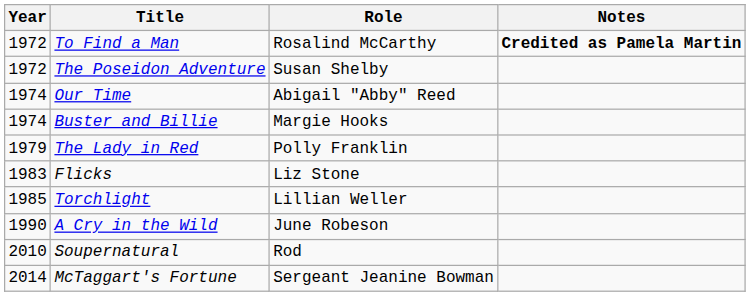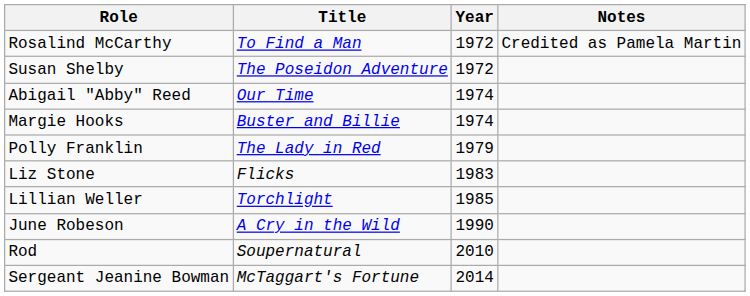 <table class="wikitable sortable">
 <tr>
+<th>Role</th>
+<th>Title</th>
 <th>Year</th>
-<th>Title</th>
-<th>Role</th>
 <th class="unsortable">Notes</th>
 </tr>
 <tr>
+<td>Rosalind McCarthy</td>
+<td><em><a href='#'>To Find a Man</a></em></td>
 <td>1972</td>
-<td><em><a href='#'>To Find a Man</a></em></td>
-<td>Rosalind McCarthy</td>
-<td><strong>Credited as Pamela Martin</strong></td>
+<td>Credited as Pamela Martin</td>
 </tr>
 <tr>
+<td>Susan Shelby</td>
+<td><em><a href='#'>The Poseidon Adventure</a></em></td>
 <td>1972</td>
-<td><em><a href='#'>The Poseidon Adventure</a></em></td>
-<td>Susan Shelby</td>
 <td></td>
 </tr>
 <tr>
+<td>Abigail "Abby" Reed</td>
+<td><em><a href='#'>Our Time</a></em></td>
 <td>1974</td>
-<td><em><a href='#'>Our Time</a></em></td>
-<td>Abigail "Abby" Reed</td>
 <td></td>
 </tr>
 <tr>
+<td>Margie Hooks</td>
+<td><em><a href='#'>Buster and Billie</a></em></td>
 <td>1974</td>
-<td><em><a href='#'>Buster and Billie</a></em></td>
-<td>Margie Hooks</td>
 <td></td>
 </tr>
 <tr>
+<td>Polly Franklin</td>
+<td><em><a href='#'>The Lady in Red</a></em></td>
 <td>1979</td>
-<td><em><a href='#'>The Lady in Red</a></em></td>
-<td>Polly Franklin</td>
 <td></td>
 </tr>
 <tr>
+<td>Liz Stone</td>
+<td><em>Flicks</em></td>
 <td>1983</td>
-<td><em>Flicks</em></td>
-<td>Liz Stone</td>
 <td></td>
 </tr>
 <tr>
+<td>Lillian Weller</td>
+<td><em><a href='#'>Torchlight</a></em></td>
 <td>1985</td>
-<td><em><a href='#'>Torchlight</a></em></td>
-<td>Lillian Weller</td>
 <td></td>
 </tr>
 <tr>
+<td>June Robeson</td>
+<td><em><a href='#'>A Cry in the Wild</a></em></td>
 <td>1990</td>
-<td><em><a href='#'>A Cry in the Wild</a></em></td>
-<td>June Robeson</td>
 <td></td>
 </tr>
 <tr>
+<td>Rod</td>
+<td><em>Soupernatural</em></td>
 <td>2010</td>
-<td><em>Soupernatural</em></td>
-<td>Rod</td>
 <td></td>
 </tr>
 <tr>
+<td>Sergeant Jeanine Bowman</td>
+<td><em>McTaggart's Fortune</em></td>
 <td>2014</td>
-<td><em>McTaggart's Fortune</em></td>
-<td>Sergeant Jeanine Bowman</td>
 <td></td>
 </tr>
 </table>
